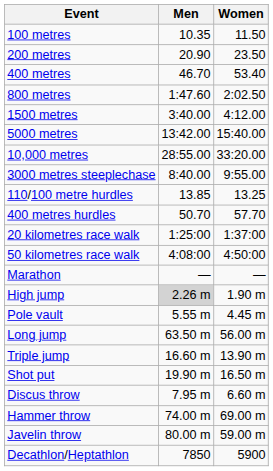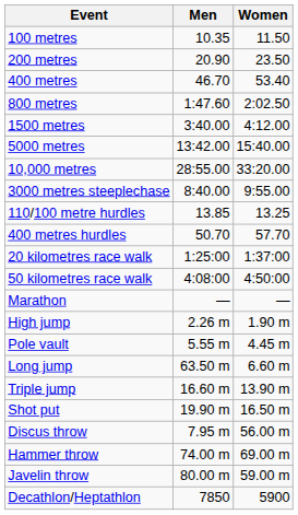 <table class="wikitable sortable collapsible collapsed" style="text-align:right;">
 <tr>
 <th>Event</th>
 <th>Men</th>
 <th>Women</th>
 </tr>
 <tr>
 <td style="text-align:left;"><a href='#'>100 metres</a></td>
 <td>10.35</td>
 <td>11.50</td>
 </tr>
 <tr>
 <td style="text-align:left;"><a href='#'>200 metres</a></td>
 <td>20.90</td>
 <td>23.50</td>
 </tr>
 <tr>
 <td style="text-align:left;"><a href='#'>400 metres</a></td>
 <td>46.70</td>
 <td>53.40</td>
 </tr>
 <tr>
 <td style="text-align:left;"><a href='#'>800 metres</a></td>
 <td>1:47.60</td>
 <td>2:02.50</td>
 </tr>
 <tr>
 <td style="text-align:left;"><a href='#'>1500 metres</a></td>
 <td>3:40.00</td>
 <td>4:12.00</td>
 </tr>
 <tr>
 <td style="text-align:left;"><a href='#'>5000 metres</a></td>
 <td>13:42.00</td>
 <td>15:40.00</td>
 </tr>
 <tr>
 <td style="text-align:left;"><a href='#'>10,000 metres</a></td>
 <td>28:55.00</td>
 <td>33:20.00</td>
 </tr>
 <tr>
 <td style="text-align:left;"><a href='#'>3000 metres steeplechase</a></td>
 <td>8:40.00</td>
 <td>9:55.00</td>
 </tr>
 <tr>
 <td style="text-align:left;"><a href='#'>110</a>/<a href='#'>100 metre hurdles</a></td>
 <td>13.85</td>
 <td>13.25</td>
 </tr>
 <tr>
 <td style="text-align:left;"><a href='#'>400 metres hurdles</a></td>
 <td>50.70</td>
 <td>57.70</td>
 </tr>
 <tr>
 <td style="text-align:left;"><a href='#'>20 kilometres race walk</a></td>
 <td>1:25:00</td>
 <td>1:37:00</td>
 </tr>
 <tr>
 <td style="text-align:left;"><a href='#'>50 kilometres race walk</a></td>
 <td>4:08:00</td>
 <td>4:50:00 </td>
 </tr>
 <tr>
 <td style="text-align:left;"><a href='#'>Marathon</a></td>
 <td>—</td>
 <td>—</td>
 </tr>
 <tr>
 <td style="text-align:left;"><a href='#'>High jump</a></td>
-<td style="background: lightgrey;">2.26 m</td>
+<td>2.26 m</td>
 <td>1.90 m</td>
 </tr>
 <tr>
 <td style="text-align:left;"><a href='#'>Pole vault</a></td>
 <td>5.55 m</td>
 <td>4.45 m</td>
 </tr>
 <tr>
 <td style="text-align:left;"><a href='#'>Long jump</a></td>
 <td>63.50 m</td>
-<td>56.00 m</td>
+<td>6.60 m</td>
 </tr>
 <tr>
 <td style="text-align:left;"><a href='#'>Triple jump</a></td>
 <td>16.60 m</td>
 <td>13.90 m</td>
 </tr>
 <tr>
 <td style="text-align:left;"><a href='#'>Shot put</a></td>
 <td>19.90 m</td>
 <td>16.50 m</td>
 </tr>
 <tr>
 <td style="text-align:left;"><a href='#'>Discus throw</a></td>
 <td>7.95 m</td>
-<td>6.60 m</td>
+<td>56.00 m</td>
 </tr>
 <tr>
 <td style="text-align:left;"><a href='#'>Hammer throw</a></td>
 <td>74.00 m</td>
 <td>69.00 m</td>
 </tr>
 <tr>
 <td style="text-align:left;"><a href='#'>Javelin throw</a></td>
 <td>80.00 m</td>
 <td>59.00 m</td>
 </tr>
 <tr>
 <td style="text-align:left;"><a href='#'>Decathlon</a>/<a href='#'>Heptathlon</a></td>
 <td>7850</td>
 <td>5900</td>
 </tr>
 </table>
